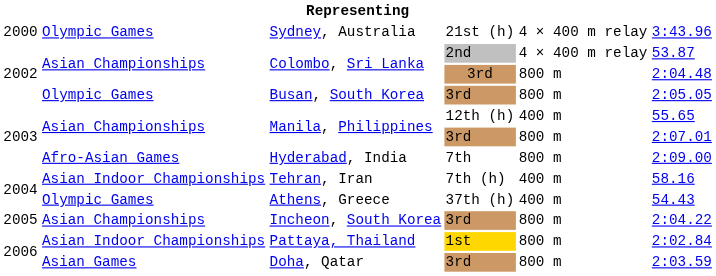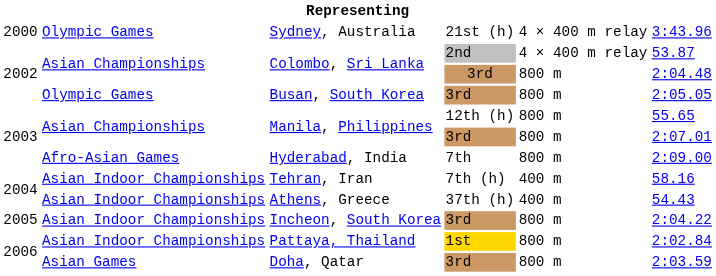 <table>
 <tr>
 <th colspan="6">Representing </th>
 </tr>
 <tr>
 <td>2000</td>
 <td><a href='#'>Olympic Games</a></td>
 <td><a href='#'>Sydney</a>, Australia</td>
 <td>21st (h)</td>
 <td>4 × 400 m relay</td>
 <td><a href='#'>3:43.96</a></td>
 </tr>
 <tr>
 <td rowspan=3>2002</td>
 <td rowspan=2><a href='#'>Asian Championships</a></td>
 <td rowspan=2><a href='#'>Colombo</a>, <a href='#'>Sri Lanka</a></td>
 <td bgcolor="silver">2nd</td>
 <td>4 × 400 m relay</td>
 <td><a href='#'>53.87</a></td>
 </tr>
 <tr>
 <td bgcolor="cc9966" align="center">3rd</td>
 <td>800 m</td>
 <td><a href='#'>2:04.48</a></td>
 </tr>
 <tr>
 <td><a href='#'>Olympic Games</a></td>
 <td><a href='#'>Busan</a>, <a href='#'>South Korea</a></td>
 <td bgcolor="cc9966">3rd</td>
 <td>800 m</td>
 <td><a href='#'>2:05.05</a></td>
 </tr>
 <tr>
 <td rowspan=3>2003</td>
 <td rowspan=2><a href='#'>Asian Championships</a></td>
 <td rowspan=2><a href='#'>Manila</a>, <a href='#'>Philippines</a></td>
 <td>12th (h)</td>
-<td>400 m</td>
+<td>800 m</td>
 <td><a href='#'>55.65</a></td>
 </tr>
 <tr>
 <td bgcolor="cc9966">3rd</td>
 <td>800 m</td>
 <td><a href='#'>2:07.01</a></td>
 </tr>
 <tr>
 <td><a href='#'>Afro-Asian Games</a></td>
 <td><a href='#'>Hyderabad</a>, India</td>
 <td>7th</td>
 <td>800 m</td>
 <td><a href='#'>2:09.00</a></td>
 </tr>
 <tr>
 <td rowspan=2>2004</td>
 <td><a href='#'>Asian Indoor Championships</a></td>
 <td><a href='#'>Tehran</a>, Iran</td>
 <td>7th (h)</td>
 <td>400 m</td>
 <td><a href='#'>58.16</a></td>
 </tr>
 <tr>
-<td><a href='#'>Olympic Games</a></td>
+<td><a href='#'>Asian Indoor Championships</a></td>
 <td><a href='#'>Athens</a>, Greece</td>
 <td>37th (h)</td>
 <td>400 m</td>
 <td><a href='#'>54.43</a></td>
 </tr>
 <tr>
 <td>2005</td>
-<td><a href='#'>Asian Championships</a></td>
+<td><a href='#'>Asian Indoor Championships</a></td>
 <td><a href='#'>Incheon</a>, <a href='#'>South Korea</a></td>
 <td bgcolor="cc9966">3rd</td>
 <td>800 m</td>
 <td><a href='#'>2:04.22</a></td>
 </tr>
 <tr>
 <td rowspan=2>2006</td>
 <td><a href='#'>Asian Indoor Championships</a></td>
 <td><a href='#'>Pattaya, Thailand</a></td>
 <td bgcolor="gold">1st</td>
 <td>800 m</td>
 <td><a href='#'>2:02.84</a></td>
 </tr>
 <tr>
 <td><a href='#'>Asian Games</a></td>
 <td><a href='#'>Doha</a>, Qatar</td>
 <td bgcolor="cc9966">3rd</td>
 <td>800 m</td>
 <td><a href='#'>2:03.59</a></td>
 </tr>
 </table>
